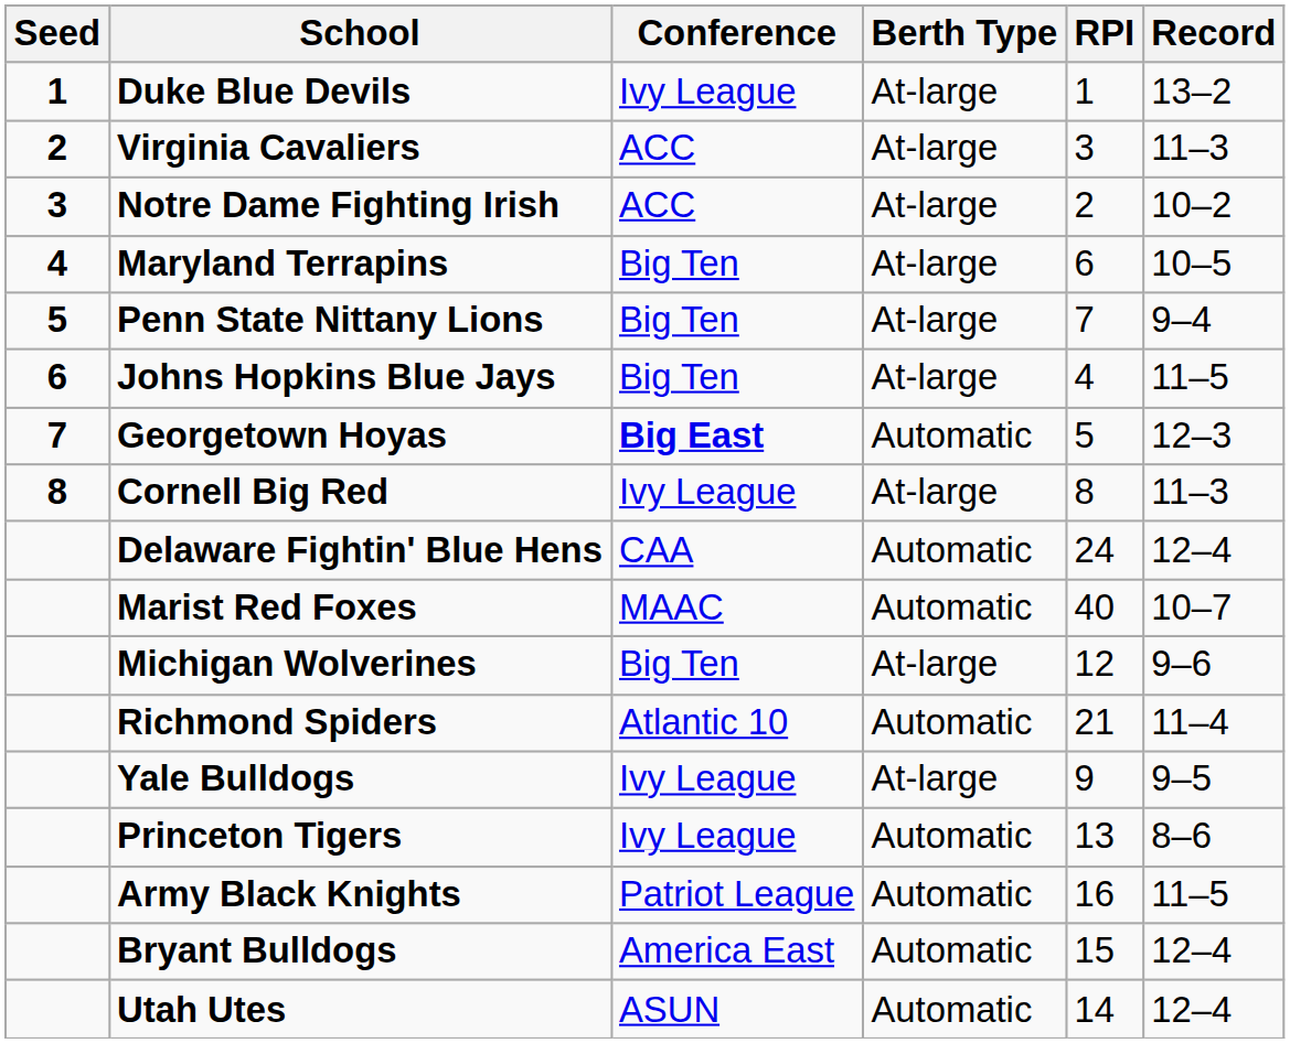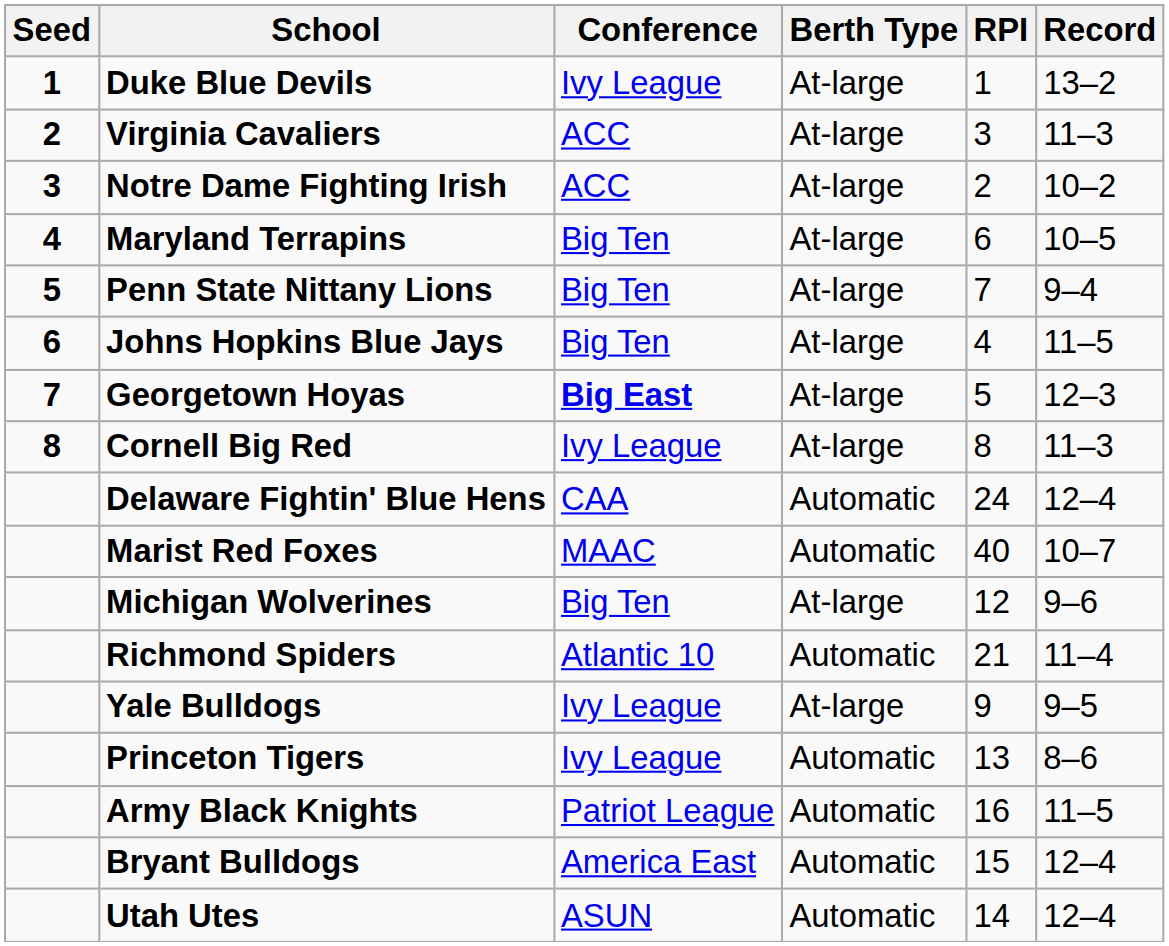 <table class="wikitable sortable">
 <tr>
 <th>Seed</th>
 <th>School</th>
 <th>Conference</th>
 <th>Berth Type</th>
 <th>RPI</th>
 <th>Record</th>
 </tr>
 <tr>
 <td style="text-align:center"><strong>1</strong></td>
 <td style=><strong>Duke Blue Devils</strong></td>
 <td><a href='#'>Ivy League</a></td>
 <td>At-large</td>
 <td>1</td>
 <td>13–2</td>
 </tr>
 <tr>
 <td style="text-align:center"><strong>2</strong></td>
 <td style=><strong>Virginia Cavaliers</strong></td>
 <td><a href='#'>ACC</a></td>
 <td>At-large</td>
 <td>3</td>
 <td>11–3</td>
 </tr>
 <tr>
 <td style="text-align:center"><strong>3</strong></td>
 <td style=><strong>Notre Dame Fighting Irish</strong></td>
 <td><a href='#'>ACC</a></td>
 <td>At-large</td>
 <td>2</td>
 <td>10–2</td>
 </tr>
 <tr>
 <td style="text-align:center"><strong>4</strong></td>
 <td style=><strong>Maryland Terrapins</strong></td>
 <td><a href='#'>Big Ten</a></td>
 <td>At-large</td>
 <td>6</td>
 <td>10–5</td>
 </tr>
 <tr>
 <td style="text-align:center"><strong>5</strong></td>
 <td style=><strong>Penn State Nittany Lions</strong></td>
 <td><a href='#'>Big Ten</a></td>
 <td>At-large</td>
 <td>7</td>
 <td>9–4</td>
 </tr>
 <tr>
 <td style="text-align:center"><strong>6</strong></td>
 <td style=><strong>Johns Hopkins Blue Jays</strong></td>
 <td><a href='#'>Big Ten</a></td>
 <td>At-large</td>
 <td>4</td>
 <td>11–5</td>
 </tr>
 <tr>
 <td style="text-align:center"><strong>7</strong></td>
 <td style=><strong>Georgetown Hoyas</strong></td>
 <td><strong><a href='#'>Big East</a></strong></td>
-<td>Automatic</td>
+<td>At-large</td>
 <td>5</td>
 <td>12–3</td>
 </tr>
 <tr>
 <td style="text-align:center"><strong>8</strong></td>
 <td style=><strong>Cornell Big Red</strong></td>
 <td><a href='#'>Ivy League</a></td>
 <td>At-large</td>
 <td>8</td>
 <td>11–3</td>
 </tr>
 <tr>
 <td></td>
 <td style=><strong>Delaware Fightin' Blue Hens</strong></td>
 <td><a href='#'>CAA</a></td>
 <td>Automatic</td>
 <td>24</td>
 <td>12–4</td>
 </tr>
 <tr>
 <td></td>
 <td style=><strong>Marist Red Foxes</strong></td>
 <td><a href='#'>MAAC</a></td>
 <td>Automatic</td>
 <td>40</td>
 <td>10–7</td>
 </tr>
 <tr>
 <td></td>
 <td style=><strong>Michigan Wolverines</strong></td>
 <td><a href='#'>Big Ten</a></td>
 <td>At-large</td>
 <td>12</td>
 <td>9–6</td>
 </tr>
 <tr>
 <td></td>
 <td style=><strong>Richmond Spiders</strong></td>
 <td><a href='#'>Atlantic 10</a></td>
 <td>Automatic</td>
 <td>21</td>
 <td>11–4</td>
 </tr>
 <tr>
 <td></td>
 <td style=><strong>Yale Bulldogs</strong></td>
 <td><a href='#'>Ivy League</a></td>
 <td>At-large</td>
 <td>9</td>
 <td>9–5</td>
 </tr>
 <tr>
 <td></td>
 <td style=><strong>Princeton Tigers</strong></td>
 <td><a href='#'>Ivy League</a></td>
 <td>Automatic</td>
 <td>13</td>
 <td>8–6</td>
 </tr>
 <tr>
 <td></td>
 <td style=><strong>Army Black Knights</strong></td>
 <td><a href='#'>Patriot League</a></td>
 <td>Automatic</td>
 <td>16</td>
 <td>11–5</td>
 </tr>
 <tr>
 <td></td>
 <td style=><strong>Bryant Bulldogs</strong></td>
 <td><a href='#'>America East</a></td>
 <td>Automatic</td>
 <td>15</td>
 <td>12–4</td>
 </tr>
 <tr>
 <td></td>
 <td style=><strong>Utah Utes</strong></td>
 <td><a href='#'>ASUN</a></td>
 <td>Automatic</td>
 <td>14</td>
 <td>12–4</td>
 </tr>
 </table>
